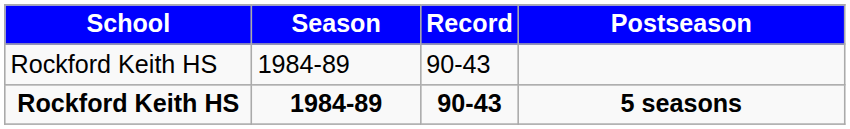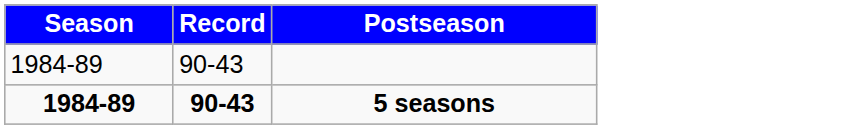 <table class="wikitable">
 <tr align="center"  style="background:blue; color:white;">
-<td><strong>School</strong></td>
 <td><strong>Season</strong></td>
 <td><strong>Record</strong></td>
 <td><strong>Postseason</strong></td>
 </tr>
 <tr align= bgcolor="">
-<td>Rockford Keith HS</td>
 <td>1984-89</td>
 <td>90-43</td>
 <td></td>
 </tr>
 <tr align="center" bgcolor="">
-<td width="150"><strong>Rockford Keith HS</strong></td>
 <td width="100"><strong>1984-89</strong></td>
 <td width="50"><strong>90-43</strong></td>
 <td width="200"><strong>5 seasons</strong></td>
 </tr>
 </table>
